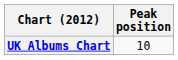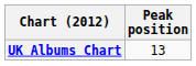 <table class="wikitable sortable plainrowheaders">
 <tr>
 <th>Chart (2012)</th>
 <th>Peak<br>position</th>
 </tr>
 <tr>
 <th scope="row"><a href='#'>UK Albums Chart</a></th>
-<td style="text-align:center;">10</td>
+<td style="text-align:center;">13</td>
 </tr>
 </table>
